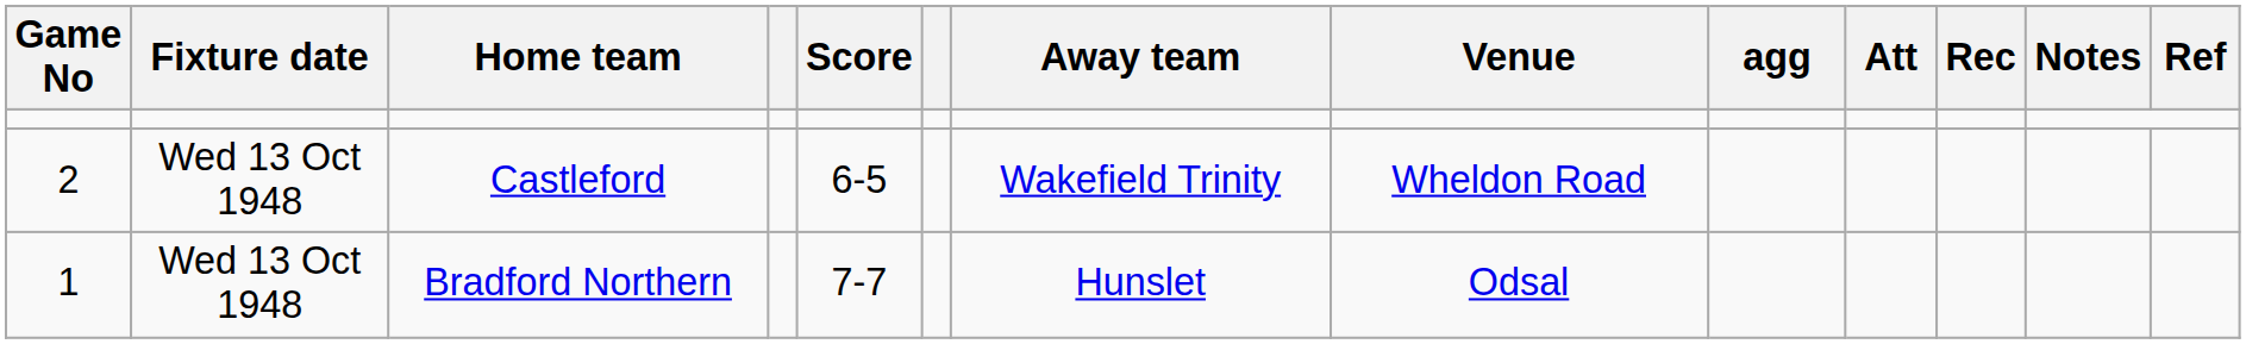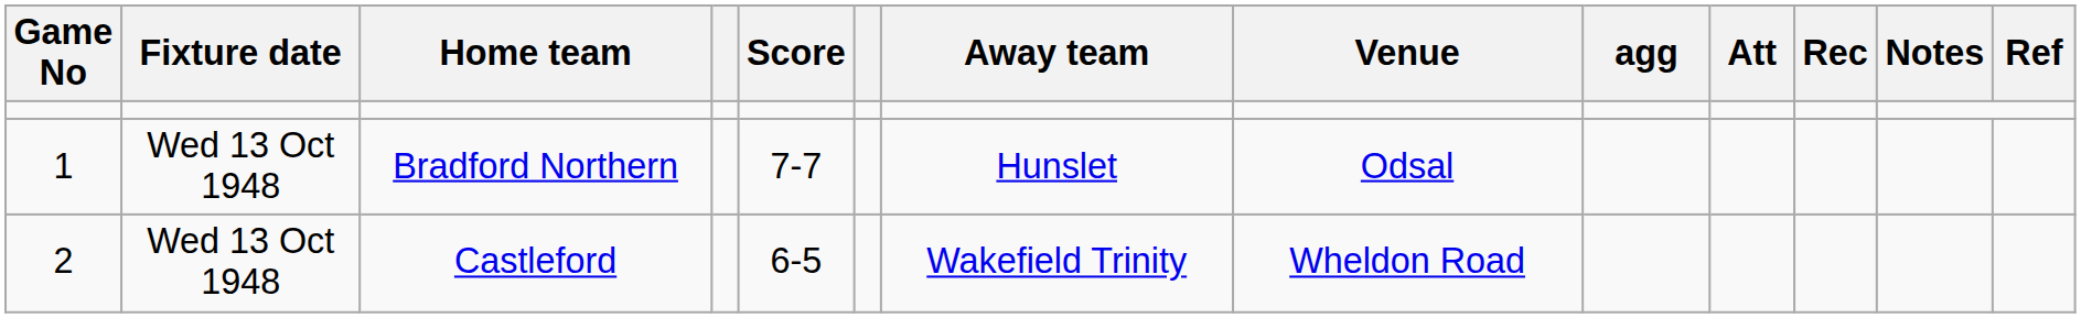 <table class="wikitable" style="text-align:center;">
 <tr>
 <th width=20 abbr="No">Game No</th>
 <th width=100 abbr="Date">Fixture date</th>
 <th width=150 abbr="Home team">Home team</th>
 <th width=5 abbr="space"></th>
 <th width=20 abbr="Score">Score</th>
 <th width=5 abbr="space"></th>
 <th width=150 abbr="Away team">Away team</th>
 <th width=150 abbr="Venue">Venue</th>
 <th width=50 abbr="agg">agg</th>
 <th width=30 abbr="Att">Att</th>
 <th width=30 abbr="Rec">Rec</th>
 <th width=20 abbr="Notes">Notes</th>
 <th width=30 abbr="Ref">Ref</th>
 </tr>
 <tr>
 <td></td>
 <td></td>
 <td></td>
 <td></td>
 <td></td>
 <td></td>
 <td></td>
 <td></td>
 <td></td>
 <td></td>
 <td></td>
 </tr>
 <tr>
+<td>1</td>
+<td>Wed 13 Oct 1948</td>
+<td><a href='#'>Bradford Northern</a></td>
+<td></td>
+<td>7-7</td>
+<td></td>
+<td><a href='#'>Hunslet</a></td>
+<td><a href='#'>Odsal</a></td>
+<td></td>
+<td></td>
+<td></td>
+<td></td>
+<td></td>
+</tr>
+<tr>
 <td>2</td>
 <td>Wed 13 Oct 1948</td>
 <td><a href='#'>Castleford</a></td>
 <td></td>
 <td>6-5</td>
 <td></td>
 <td><a href='#'>Wakefield Trinity</a></td>
 <td><a href='#'>Wheldon Road</a></td>
 <td></td>
 <td></td>
 <td></td>
 <td></td>
 <td></td>
 </tr>
-<tr>
-<td>1</td>
-<td>Wed 13 Oct 1948</td>
-<td><a href='#'>Bradford Northern</a></td>
-<td></td>
-<td>7-7</td>
-<td></td>
-<td><a href='#'>Hunslet</a></td>
-<td><a href='#'>Odsal</a></td>
-<td></td>
-<td></td>
-<td></td>
-<td></td>
-<td></td>
-</tr>
 </table>
